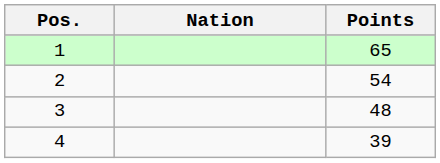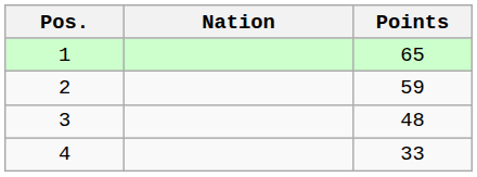 <table class="wikitable gauche" cellspacing="1" style="width:300px;">
 <tr style="background:#efefef; text-align:center;">
 <th style="width:70px;">Pos.</th>
 <th>Nation</th>
 <th style="width:70px;">Points</th>
 </tr>
 <tr style="vertical-align:top; text-align:center; background:#ccffcc;">
 <td>1</td>
 <td style="text-align:left;"></td>
 <td>65</td>
 </tr>
 <tr style="vertical-align:top; text-align:center;">
 <td>2</td>
 <td style="text-align:left;"></td>
-<td>54</td>
+<td>59</td>
 </tr>
 <tr style="vertical-align:top; text-align:center;">
 <td>3</td>
 <td style="text-align:left;"></td>
 <td>48</td>
 </tr>
 <tr style="vertical-align:top; text-align:center;">
 <td>4</td>
 <td style="text-align:left;"></td>
-<td>39</td>
+<td>33</td>
 </tr>
 </table>
